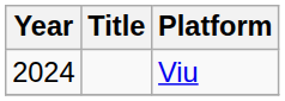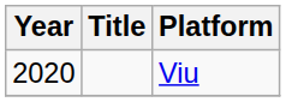 <table class="wikitable plainrowheaders">
 <tr>
 <th scope="col">Year</th>
 <th scope="col">Title</th>
 <th scope="col">Platform</th>
 </tr>
 <tr>
-<td>2024</td>
+<td>2020</td>
 <td><em></em></td>
 <td><a href='#'>Viu</a></td>
 </tr>
 <tr>
 </tr>
 </table>
